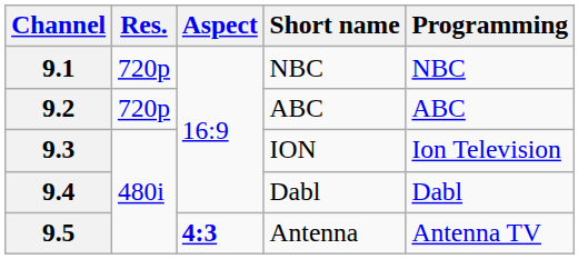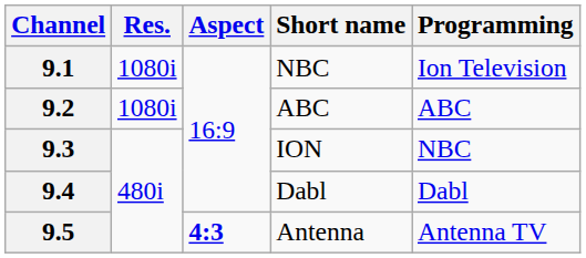 <table class="wikitable">
 <tr>
 <th scope = "col"><a href='#'>Channel</a></th>
 <th scope = "col"><a href='#'>Res.</a></th>
 <th scope = "col"><a href='#'>Aspect</a></th>
 <th scope = "col">Short name</th>
 <th scope = "col">Programming</th>
 </tr>
 <tr>
 <th scope = "row">9.1</th>
-<td><a href='#'>720p</a></td>
+<td><a href='#'>1080i</a></td>
 <td rowspan=4><a href='#'>16:9</a></td>
 <td>NBC</td>
-<td><a href='#'>NBC</a></td>
+<td><a href='#'>Ion Television</a></td>
 </tr>
 <tr>
 <th scope = "row">9.2</th>
-<td><a href='#'>720p</a></td>
+<td><a href='#'>1080i</a></td>
 <td>ABC</td>
 <td><a href='#'>ABC</a></td>
 </tr>
 <tr>
 <th scope = "row">9.3</th>
 <td rowspan=3><a href='#'>480i</a></td>
 <td>ION</td>
-<td><a href='#'>Ion Television</a></td>
+<td><a href='#'>NBC</a></td>
 </tr>
 <tr>
 <th scope = "row">9.4</th>
 <td>Dabl</td>
 <td><a href='#'>Dabl</a></td>
 </tr>
 <tr>
 <th scope = "row">9.5</th>
 <td><strong><a href='#'>4:3</a></strong></td>
 <td>Antenna</td>
 <td><a href='#'>Antenna TV</a></td>
 </tr>
 </table>
